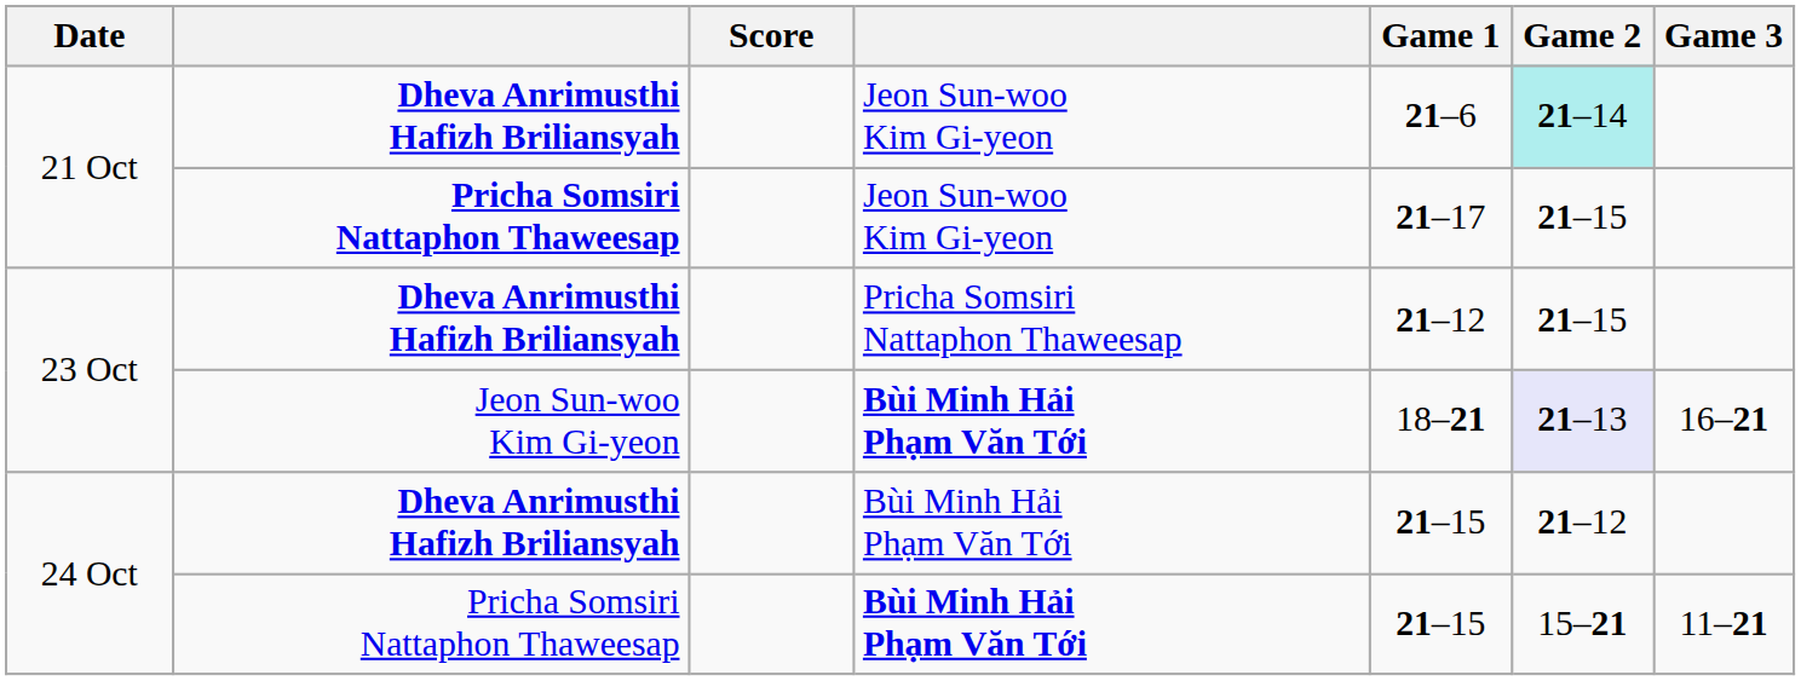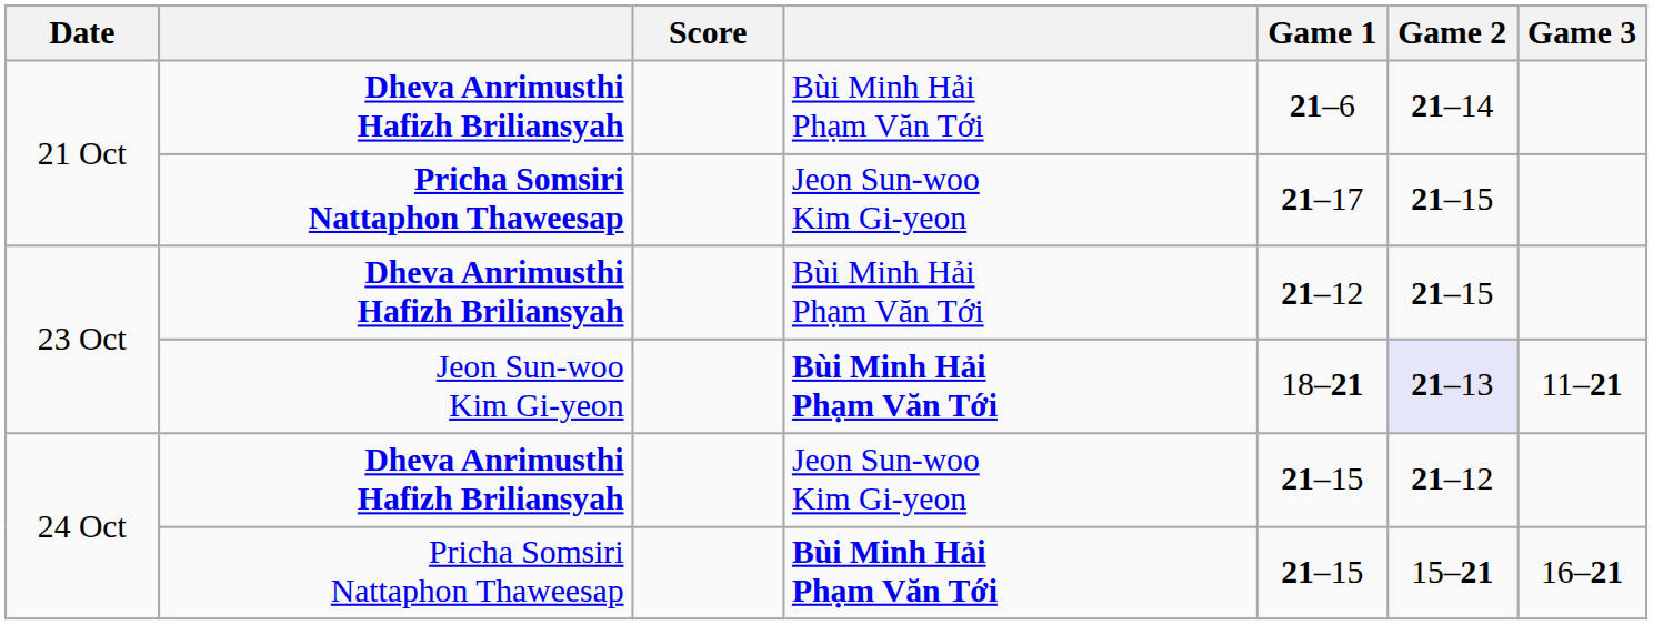 <table class="wikitable" style="text-align:center; font-size:90% ">
 <tr>
 <th width="60">Date</th>
 <th align="right" width="200"></th>
 <th width="60">Score</th>
 <th align="left" width="200"></th>
 <th width="50">Game 1</th>
 <th width="50">Game 2</th>
 <th width="50">Game 3</th>
 </tr>
 <tr>
 <td rowspan="2">21 Oct</td>
 <td align="right"><strong><a href='#'>Dheva Anrimusthi</a> <br><a href='#'>Hafizh Briliansyah</a> </strong></td>
 <td align="center"></td>
-<td align="left"> <a href='#'>Jeon Sun-woo</a><br> <a href='#'>Kim Gi-yeon</a></td>
+<td align="left"> <a href='#'>Bùi Minh Hải</a><br> <a href='#'>Phạm Văn Tới</a></td>
 <td><strong>21</strong>–6</td>
-<td style="background: paleturquoise;"><strong>21</strong>–14</td>
+<td><strong>21</strong>–14</td>
 <td></td>
 </tr>
 <tr>
 <td align="right"><strong><a href='#'>Pricha Somsiri</a> <br><a href='#'>Nattaphon Thaweesap</a> </strong></td>
 <td align="center"></td>
 <td align="left"> <a href='#'>Jeon Sun-woo</a><br> <a href='#'>Kim Gi-yeon</a></td>
 <td><strong>21</strong>–17</td>
 <td><strong>21</strong>–15</td>
 <td></td>
 </tr>
 <tr>
 <td rowspan="2">23 Oct</td>
 <td align="right"><strong><a href='#'>Dheva Anrimusthi</a> <br><a href='#'>Hafizh Briliansyah</a> </strong></td>
 <td align="center"></td>
-<td align="left"> <a href='#'>Pricha Somsiri</a><br> <a href='#'>Nattaphon Thaweesap</a></td>
+<td align="left"> <a href='#'>Bùi Minh Hải</a><br> <a href='#'>Phạm Văn Tới</a></td>
 <td><strong>21</strong>–12</td>
 <td><strong>21</strong>–15</td>
 <td></td>
 </tr>
 <tr>
 <td align="right"><a href='#'>Jeon Sun-woo</a> <br><a href='#'>Kim Gi-yeon</a> </td>
 <td align="center"></td>
 <td align="left"><strong> <a href='#'>Bùi Minh Hải</a><br> <a href='#'>Phạm Văn Tới</a></strong></td>
 <td>18–<strong>21</strong></td>
 <td style="background: lavender;"><strong>21</strong>–13</td>
-<td>16–<strong>21</strong></td>
+<td>11–<strong>21</strong></td>
 </tr>
 <tr>
 <td rowspan="2">24 Oct</td>
 <td align="right"><strong><a href='#'>Dheva Anrimusthi</a> <br><a href='#'>Hafizh Briliansyah</a> </strong></td>
 <td align="center"></td>
-<td align="left"> <a href='#'>Bùi Minh Hải</a><br> <a href='#'>Phạm Văn Tới</a></td>
+<td align="left"> <a href='#'>Jeon Sun-woo</a><br> <a href='#'>Kim Gi-yeon</a></td>
 <td><strong>21</strong>–15</td>
 <td><strong>21</strong>–12</td>
 <td></td>
 </tr>
 <tr>
 <td align="right"><a href='#'>Pricha Somsiri</a> <br><a href='#'>Nattaphon Thaweesap</a> </td>
 <td align="center"></td>
 <td align="left"><strong> <a href='#'>Bùi Minh Hải</a><br> <a href='#'>Phạm Văn Tới</a></strong></td>
 <td><strong>21</strong>–15</td>
 <td>15–<strong>21</strong></td>
-<td>11–<strong>21</strong></td>
+<td>16–<strong>21</strong></td>
 </tr>
 </table>
